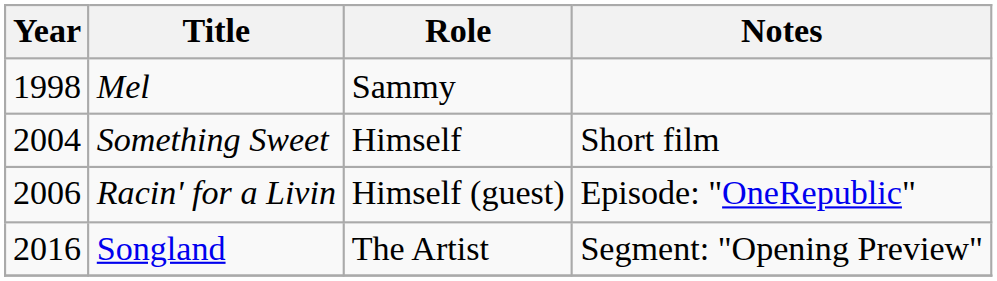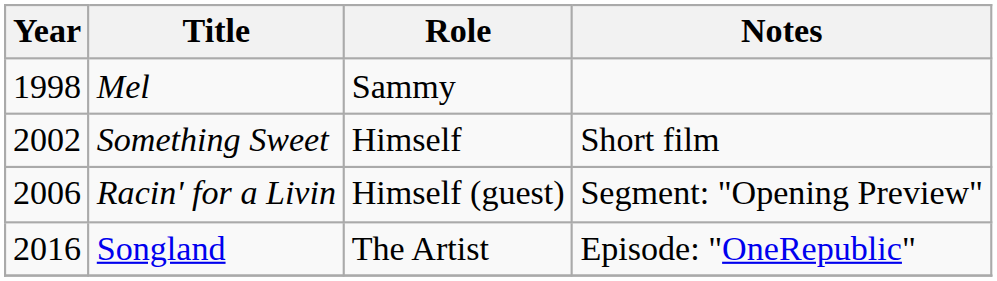 <table class="wikitable sortable">
 <tr>
 <th>Year</th>
 <th>Title</th>
 <th>Role</th>
 <th class="unsortable">Notes</th>
 </tr>
 <tr>
 <td>1998</td>
 <td><em>Mel</em></td>
 <td>Sammy</td>
 <td></td>
 </tr>
 <tr>
-<td>2004</td>
+<td>2002</td>
 <td><em>Something Sweet</em></td>
 <td>Himself</td>
 <td>Short film</td>
 </tr>
 <tr>
 <td>2006</td>
 <td><em>Racin' for a Livin<strong></td>
 <td>Himself (guest)</td>
-<td>Episode: "<a href='#'>OneRepublic</a>"</td>
+<td>Segment: "Opening Preview"</td>
 </tr>
 <tr>
 <td>2016</td>
 <td></em><a href='#'>Songland</a><em></td>
 <td>The Artist</td>
-<td>Segment: "Opening Preview"</td>
+<td>Episode: "<a href='#'>OneRepublic</a>"</td>
 </tr>
 <tr>
 </tr>
 </table>
